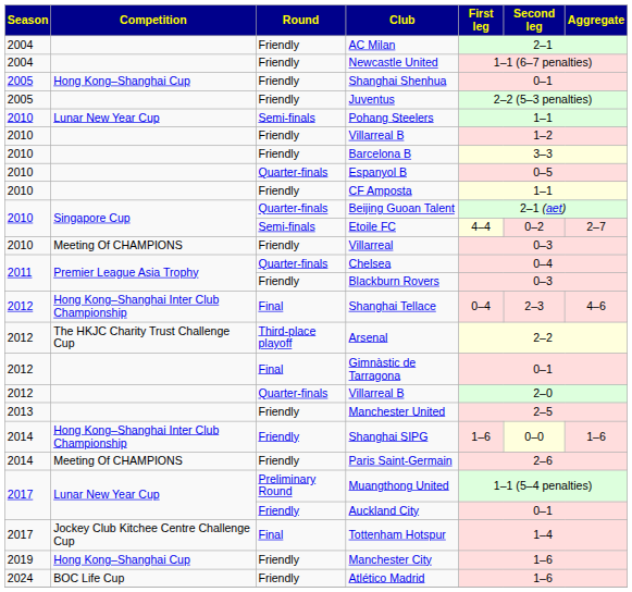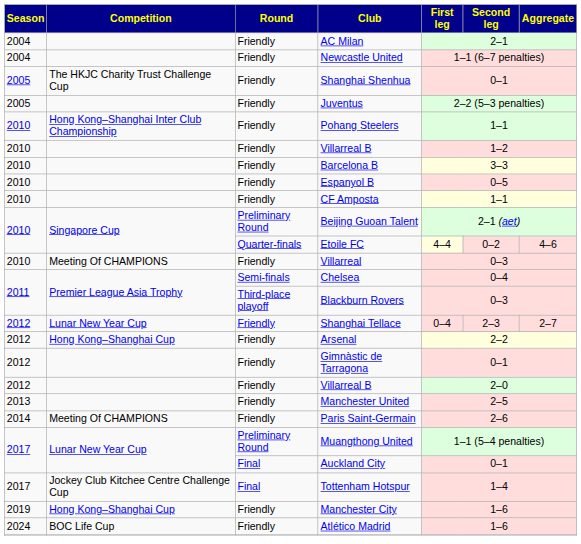 <table class="wikitable">
 <tr>
 <th style="color:yellow; background:#00008B;">Season</th>
 <th style="color:yellow; background:#00008B;">Competition</th>
 <th style="color:yellow; background:#00008B;">Round</th>
 <th style="color:yellow; background:#00008B;">Club</th>
 <th style="color:yellow; background:#00008B;">First leg</th>
 <th style="color:yellow; background:#00008B;">Second leg</th>
 <th style="color:yellow; background:#00008B;">Aggregate</th>
 </tr>
 <tr>
 <td>2004</td>
 <td></td>
 <td>Friendly</td>
 <td> <a href='#'>AC Milan</a></td>
 <td colspan=3; bgcolor="#ddffdd" style="text-align:center;">2–1</td>
 </tr>
 <tr>
 <td>2004</td>
 <td></td>
 <td>Friendly</td>
 <td> <a href='#'>Newcastle United</a></td>
 <td colspan=3; bgcolor="#ffdddd" style="text-align:center;">1–1 (6–7 penalties)</td>
 </tr>
 <tr>
 <td><a href='#'>2005</a></td>
-<td><a href='#'>Hong Kong–Shanghai Cup</a></td>
+<td>The HKJC Charity Trust Challenge Cup</td>
 <td>Friendly</td>
 <td> <a href='#'>Shanghai Shenhua</a></td>
 <td colspan=3; bgcolor="#ffdddd" style="text-align:center;">0–1</td>
 </tr>
 <tr>
 <td>2005</td>
 <td></td>
 <td>Friendly</td>
 <td> <a href='#'>Juventus</a></td>
 <td colspan=3; bgcolor="#ddffdd" style="text-align:center;">2–2 (5–3 penalties)</td>
 </tr>
 <tr>
 <td><a href='#'>2010</a></td>
-<td><a href='#'>Lunar New Year Cup</a></td>
-<td><a href='#'>Semi-finals</a></td>
+<td><a href='#'>Hong Kong–Shanghai Inter Club Championship</a></td>
+<td>Friendly</td>
 <td> <a href='#'>Pohang Steelers</a></td>
 <td colspan=3; bgcolor="#ddffdd" style="text-align:center;">1–1</td>
 </tr>
 <tr>
 <td>2010</td>
 <td></td>
 <td>Friendly</td>
 <td> <a href='#'>Villarreal B</a></td>
 <td colspan=3; bgcolor="#ffdddd" style="text-align:center;">1–2</td>
 </tr>
 <tr>
 <td>2010</td>
 <td></td>
 <td>Friendly</td>
 <td> <a href='#'>Barcelona B</a></td>
 <td colspan=3; bgcolor="#ffffdd" style="text-align:center;">3–3</td>
 </tr>
 <tr>
 <td>2010</td>
 <td></td>
-<td><a href='#'>Quarter-finals</a></td>
+<td>Friendly</td>
 <td> <a href='#'>Espanyol B</a></td>
 <td colspan=3; bgcolor="#ffdddd" style="text-align:center;">0–5</td>
 </tr>
 <tr>
 <td>2010</td>
 <td></td>
 <td>Friendly</td>
 <td> <a href='#'>CF Amposta</a></td>
 <td colspan=3; bgcolor="#ffffdd" style="text-align:center;">1–1</td>
 </tr>
 <tr>
 <td rowspan="2"><a href='#'>2010</a></td>
 <td rowspan="2"><a href='#'>Singapore Cup</a></td>
-<td><a href='#'>Quarter-finals</a></td>
+<td><a href='#'>Preliminary Round</a></td>
 <td> <a href='#'>Beijing Guoan Talent</a></td>
 <td colspan=3; bgcolor="#ddffdd" style="text-align:center;">2–1 <em>(<a href='#'>aet</a>)</em></td>
 </tr>
 <tr>
-<td><a href='#'>Semi-finals</a></td>
+<td><a href='#'>Quarter-finals</a></td>
 <td> <a href='#'>Etoile FC</a></td>
 <td bgcolor="#ffffdd" style="text-align:center;">4–4</td>
 <td bgcolor="#ffdddd" style="text-align:center;">0–2</td>
-<td bgcolor="#ffdddd" style="text-align:center;">2–7</td>
+<td bgcolor="#ffdddd" style="text-align:center;">4–6</td>
 </tr>
 <tr>
 <td>2010</td>
 <td>Meeting Of CHAMPIONS</td>
 <td>Friendly</td>
 <td> <a href='#'>Villarreal</a></td>
 <td colspan=3; bgcolor="#ffdddd" style="text-align:center;">0–3</td>
 </tr>
 <tr>
 <td rowspan="2"><a href='#'>2011</a></td>
 <td rowspan="2"><a href='#'>Premier League Asia Trophy</a></td>
-<td><a href='#'>Quarter-finals</a></td>
+<td><a href='#'>Semi-finals</a></td>
 <td> <a href='#'>Chelsea</a></td>
 <td colspan=3; bgcolor="#ffdddd" style="text-align:center;">0–4</td>
 </tr>
 <tr>
-<td>Friendly</td>
+<td><a href='#'>Third-place playoff</a></td>
 <td> <a href='#'>Blackburn Rovers</a></td>
 <td colspan=3; bgcolor="#ffdddd" style="text-align:center;">0–3</td>
 </tr>
 <tr>
 <td><a href='#'>2012</a></td>
-<td><a href='#'>Hong Kong–Shanghai Inter Club Championship</a></td>
-<td><a href='#'>Final</a></td>
+<td><a href='#'>Lunar New Year Cup</a></td>
+<td><a href='#'>Friendly</a></td>
 <td> <a href='#'>Shanghai Tellace</a></td>
 <td bgcolor="#ffdddd" style="text-align:center;">0–4</td>
 <td bgcolor="#ffdddd" style="text-align:center;">2–3</td>
-<td bgcolor="#ffdddd" style="text-align:center;">4–6</td>
+<td bgcolor="#ffdddd" style="text-align:center;">2–7</td>
 </tr>
 <tr>
 <td>2012</td>
-<td>The HKJC Charity Trust Challenge Cup</td>
-<td><a href='#'>Third-place playoff</a></td>
+<td><a href='#'>Hong Kong–Shanghai Cup</a></td>
+<td>Friendly</td>
 <td> <a href='#'>Arsenal</a></td>
 <td colspan=3; bgcolor="#ffffdd" style="text-align:center;">2–2</td>
 </tr>
 <tr>
 <td>2012</td>
 <td></td>
-<td><a href='#'>Final</a></td>
+<td>Friendly</td>
 <td> <a href='#'>Gimnàstic de Tarragona</a></td>
 <td colspan=3; bgcolor="#ffdddd" style="text-align:center;">0–1</td>
 </tr>
 <tr>
 <td>2012</td>
 <td></td>
-<td><a href='#'>Quarter-finals</a></td>
+<td>Friendly</td>
 <td> <a href='#'>Villarreal B</a></td>
 <td colspan=3; bgcolor="#ddffdd" style="text-align:center;">2–0</td>
 </tr>
 <tr>
 <td>2013</td>
 <td></td>
 <td>Friendly</td>
 <td> <a href='#'>Manchester United</a></td>
 <td colspan=3; bgcolor="#ffdddd" style="text-align:center;">2–5</td>
-</tr>
-<tr>
-<td>2014</td>
-<td><a href='#'>Hong Kong–Shanghai Inter Club Championship</a></td>
-<td><a href='#'>Friendly</a></td>
-<td> <a href='#'>Shanghai SIPG</a></td>
-<td bgcolor="#ffdddd" style="text-align:center;">1–6</td>
-<td bgcolor="#ffffdd" style="text-align:center;">0–0</td>
-<td bgcolor="#ffdddd" style="text-align:center;">1–6</td>
 </tr>
 <tr>
 <td>2014</td>
 <td>Meeting Of CHAMPIONS</td>
 <td>Friendly</td>
 <td> <a href='#'>Paris Saint-Germain</a></td>
 <td colspan=3; bgcolor="#ffdddd" style="text-align:center;">2–6</td>
 </tr>
 <tr>
 <td rowspan="2"><a href='#'>2017</a></td>
 <td rowspan="2"><a href='#'>Lunar New Year Cup</a></td>
 <td><a href='#'>Preliminary Round</a></td>
 <td> <a href='#'>Muangthong United</a></td>
 <td colspan=3; bgcolor="#ddffdd" style="text-align:center;">1–1 (5–4 penalties)</td>
 </tr>
 <tr>
-<td><a href='#'>Friendly</a></td>
+<td><a href='#'>Final</a></td>
 <td> <a href='#'>Auckland City</a></td>
 <td colspan=3; bgcolor="#ffdddd" style="text-align:center;">0–1</td>
 </tr>
 <tr>
 <td>2017</td>
 <td>Jockey Club Kitchee Centre Challenge Cup</td>
 <td><a href='#'>Final</a></td>
 <td> <a href='#'>Tottenham Hotspur</a></td>
 <td colspan=3; bgcolor="#ffdddd" style="text-align:center;">1–4</td>
 </tr>
 <tr>
 <td>2019</td>
 <td><a href='#'>Hong Kong–Shanghai Cup</a></td>
 <td>Friendly</td>
 <td> <a href='#'>Manchester City</a></td>
 <td colspan=3; bgcolor="#ffdddd" style="text-align:center;">1–6</td>
 </tr>
 <tr>
 <td>2024</td>
 <td>BOC Life Cup</td>
 <td>Friendly</td>
 <td> <a href='#'>Atlético Madrid</a></td>
 <td colspan=3; bgcolor="#ffdddd" style="text-align:center;">1–6</td>
 </tr>
 <tr>
 </tr>
 </table>
